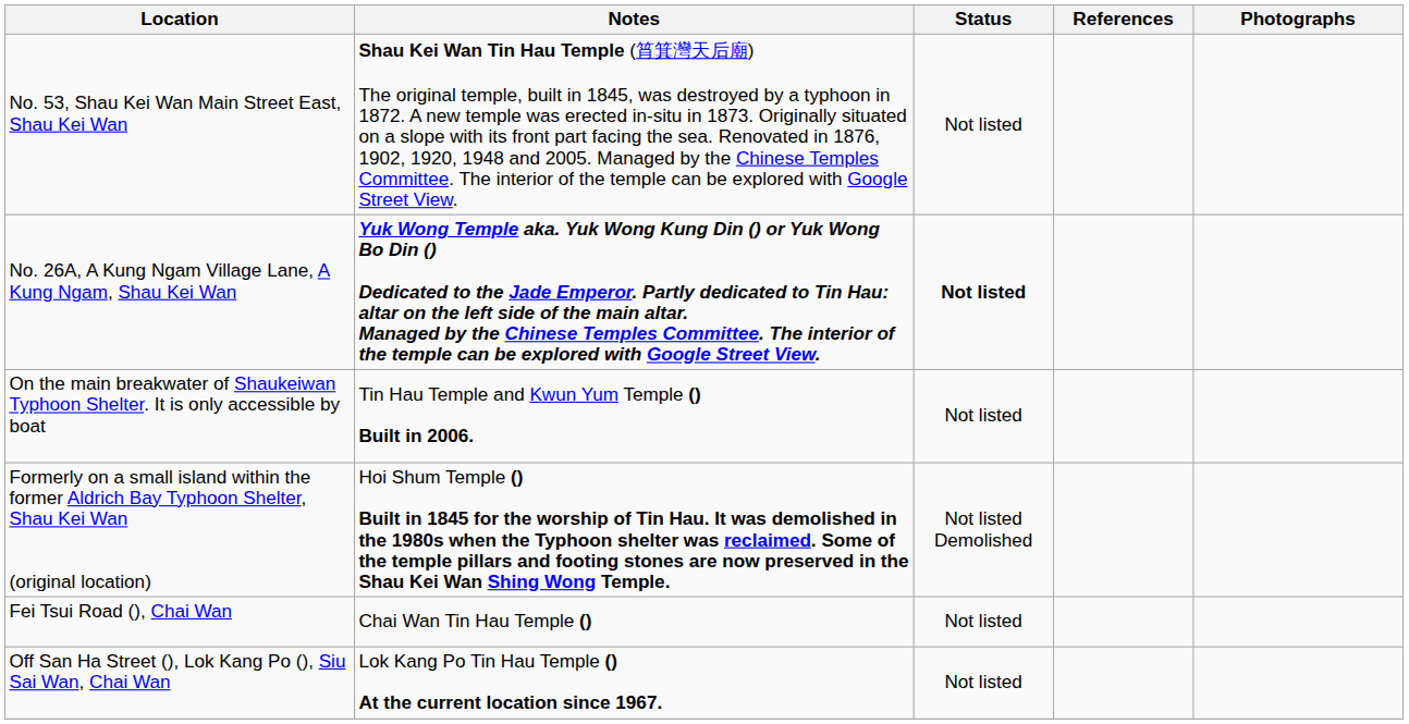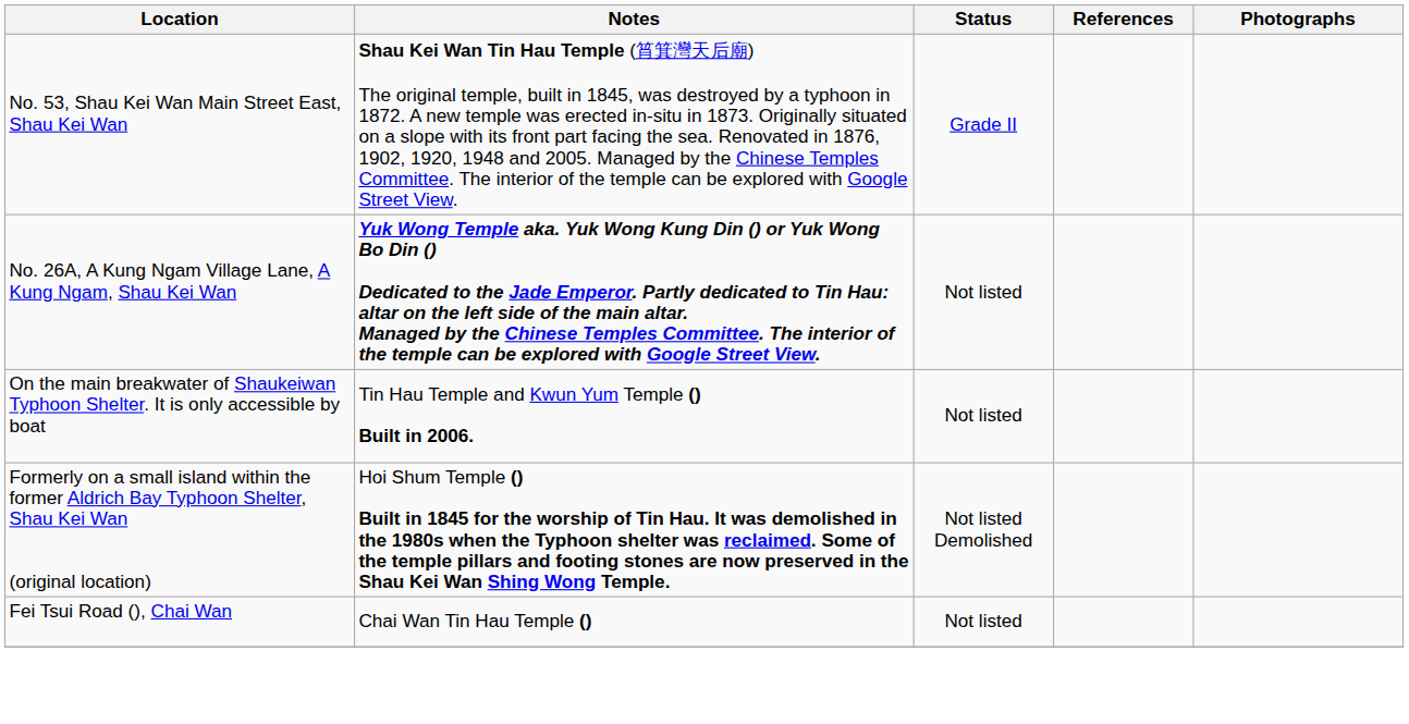 <table class="wikitable sortable" style="width:95%">
 <tr>
 <th width="25%">Location</th>
 <th width="40%">Notes</th>
 <th width="10%">Status</th>
 <th width="10%">References</th>
 <th width="15%">Photographs</th>
 </tr>
 <tr>
 <td>No. 53, Shau Kei Wan Main Street East, <a href='#'>Shau Kei Wan</a><br><br></td>
 <td><strong>Shau Kei Wan Tin Hau Temple</strong> (<a href='#'>筲箕灣天后廟</a>)<br><br>The original temple, built in 1845, was destroyed by a typhoon in 1872. A new temple was erected in-situ in 1873. Originally situated on a slope with its front part facing the sea. Renovated in 1876, 1902, 1920, 1948 and 2005. Managed by the <a href='#'>Chinese Temples Committee</a>. The interior of the temple can be explored with <a href='#'>Google Street View</a>.</td>
-<td style="text-align:center">Not listed</td>
+<td style="text-align:center"><a href='#'>Grade II</a></td>
 <td>   </td>
 <td></td>
 </tr>
 <tr>
 <td>No. 26A, A Kung Ngam Village Lane, <a href='#'>A Kung Ngam</a>, <a href='#'>Shau Kei Wan</a><br><br></td>
 <td><strong><em><a href='#'>Yuk Wong Temple</a><strong> aka. </strong>Yuk Wong Kung Din<strong> () or Yuk Wong Bo Din ()<em><br><br></em>Dedicated to the <a href='#'>Jade Emperor</a>. Partly dedicated to Tin Hau: altar on the left side of the main altar.<em><br></em>Managed by the <a href='#'>Chinese Temples Committee</a>.<em> </em>The interior of the temple can be explored with <a href='#'>Google Street View</a>.<em></td>
-<td style="text-align:center"><strong>Not listed</strong></td>
+<td style="text-align:center">Not listed</td>
 <td> </td>
 <td></td>
 </tr>
 <tr>
 <td>On the main breakwater of <a href='#'>Shaukeiwan Typhoon Shelter</a>. It is only accessible by boat<br><br></td>
 <td></strong>Tin Hau Temple and <a href='#'>Kwun Yum</a> Temple<strong> ()<br><br>Built in 2006.</td>
 <td style="text-align:center">Not listed</td>
 <td></td>
 <td></td>
 </tr>
 <tr>
 <td>Formerly on a small island within the former <a href='#'>Aldrich Bay Typhoon Shelter</a>, <a href='#'>Shau Kei Wan</a><br><br><br>(original location)</td>
 <td></strong>Hoi Shum Temple<strong> ()<br><br>Built in 1845 for the worship of Tin Hau. It was demolished in the 1980s when the Typhoon shelter was <a href='#'>reclaimed</a>. Some of the temple pillars and footing stones are now preserved in the Shau Kei Wan <a href='#'>Shing Wong</a> Temple.</td>
 <td style="text-align:center">Not listed<br>Demolished</td>
 <td></td>
 <td></td>
 </tr>
 <tr>
 <td>Fei Tsui Road (), <a href='#'>Chai Wan</a><br><br></td>
 <td></strong>Chai Wan Tin Hau Temple<strong> ()</td>
 <td style="text-align:center">Not listed</td>
 <td></td>
 <td></td>
 </tr>
 <tr>
-<td>Off San Ha Street (), Lok Kang Po (), <a href='#'>Siu Sai Wan</a>, <a href='#'>Chai Wan</a><br><br></td>
-<td></strong>Lok Kang Po Tin Hau Temple<strong> ()<br><br>At the current location since 1967.</td>
-<td style="text-align:center">Not listed</td>
-<td></td>
-<td></td>
-</tr>
-<tr>
 </tr>
 </table>
